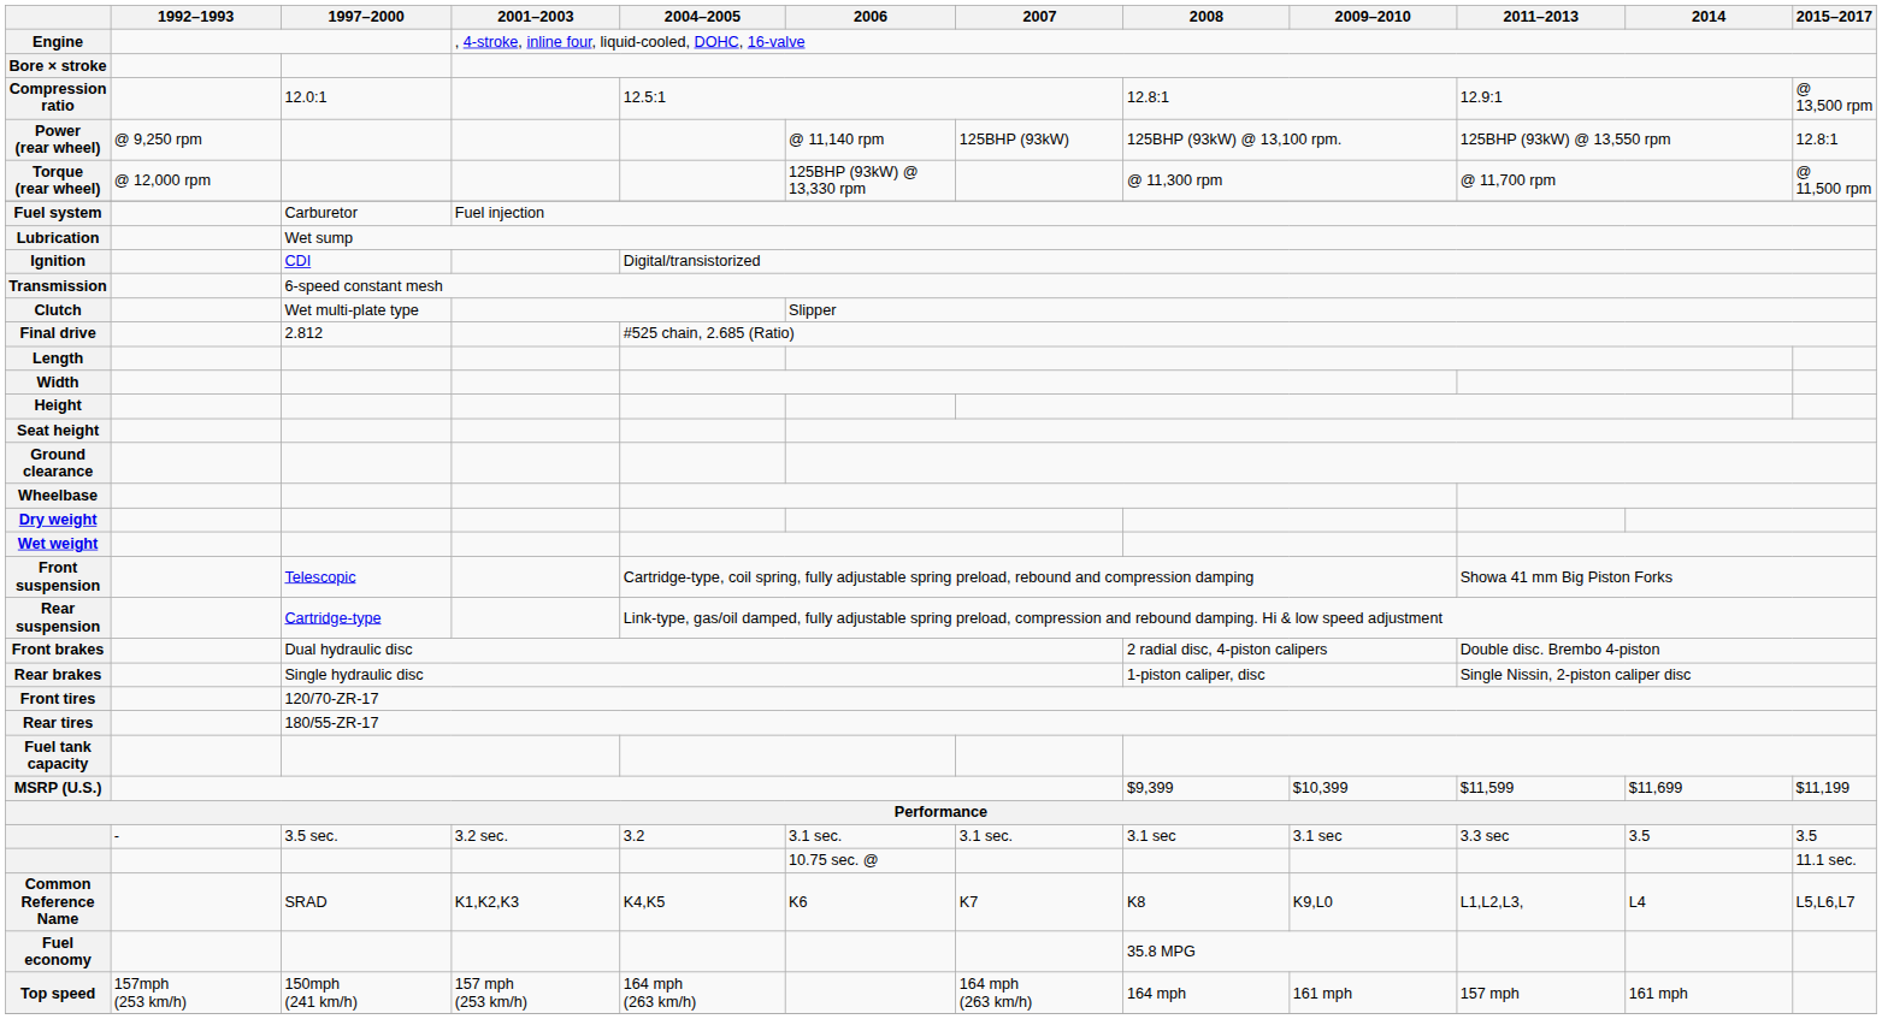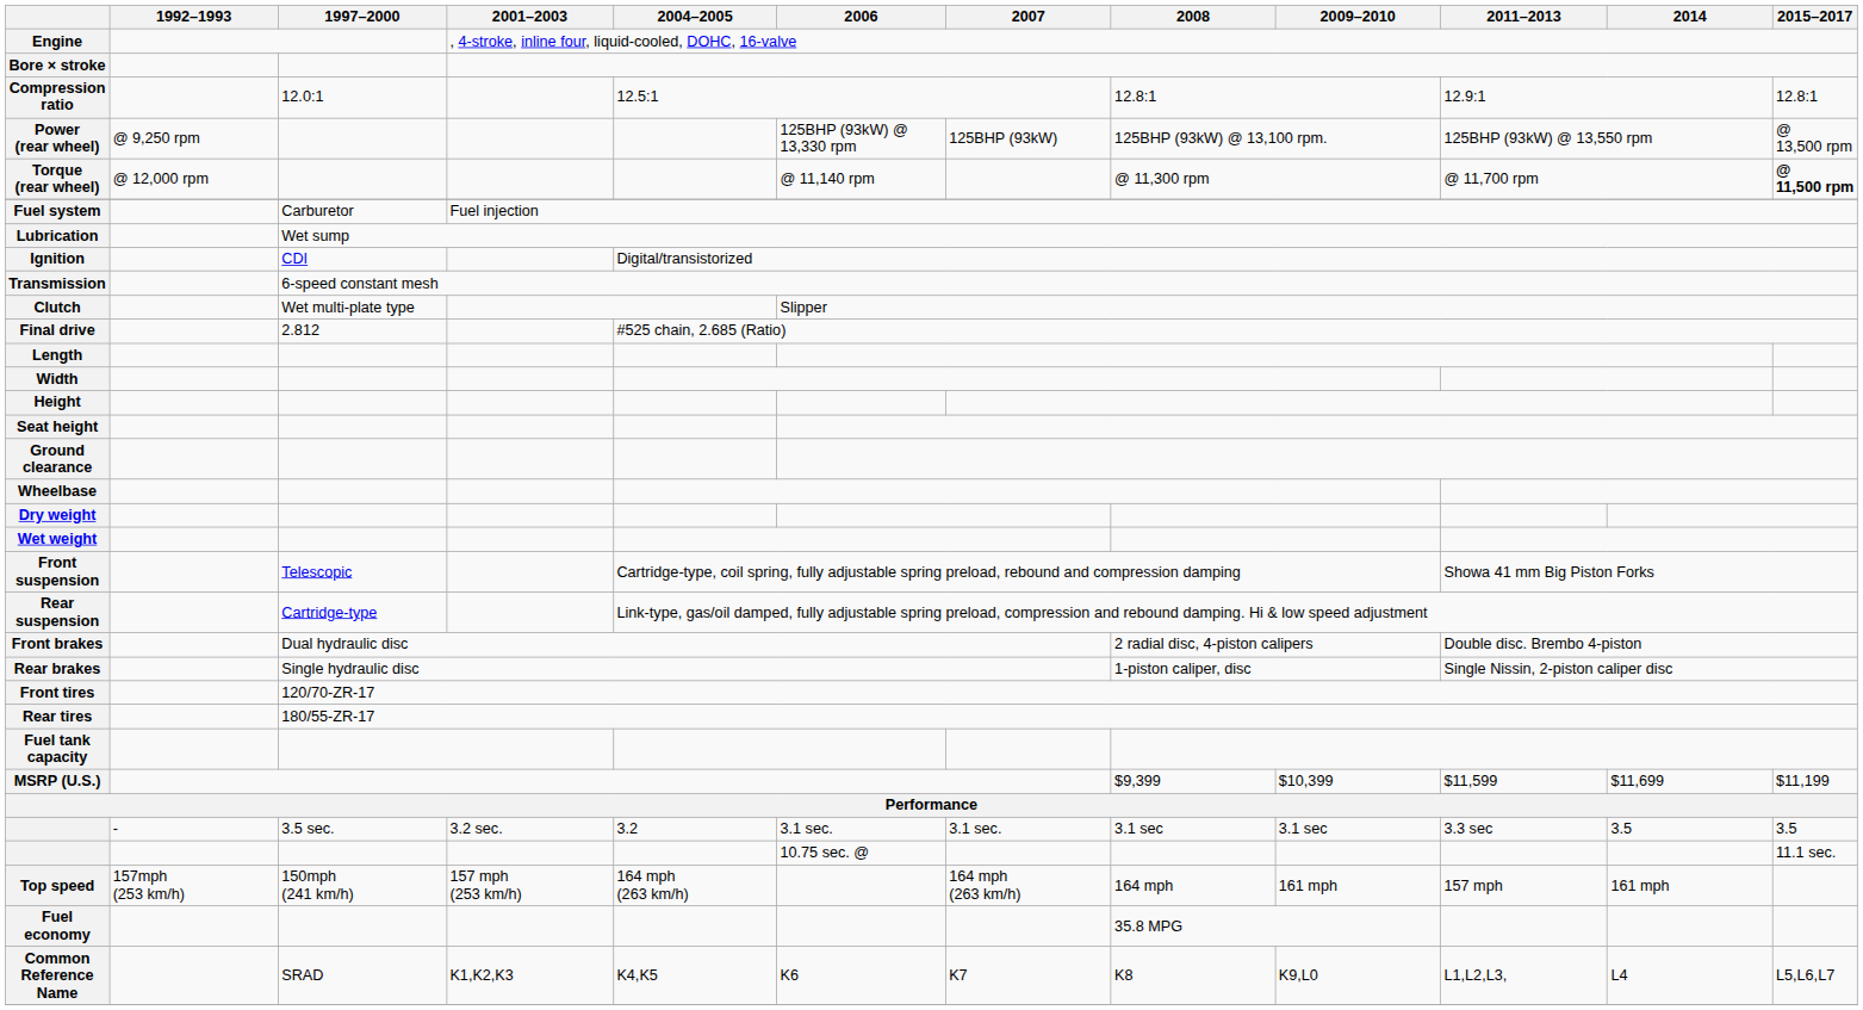 <table class="wikitable" text-align:center;>
 <tr>
 <th></th>
 <th width = 10%>1992–1993</th>
 <th width = 10%>1997–2000</th>
 <th width = 10%>2001–2003</th>
 <th width= 10%>2004–2005</th>
 <th width= 10%>2006</th>
 <th width= 10%>2007</th>
 <th width= 10%>2008</th>
 <th width= 10%>2009–2010</th>
 <th width= 10%>2011–2013</th>
 <th width= 10%>2014</th>
 <th width= 10%>2015–2017</th>
 </tr>
 <tr>
 <th>Engine</th>
 <td colspan="2"></td>
 <td colspan="9">, <a href='#'>4-stroke</a>, <a href='#'>inline four</a>, liquid-cooled, <a href='#'>DOHC</a>, <a href='#'>16-valve</a></td>
 </tr>
 <tr>
 <th>Bore × stroke</th>
 <td></td>
 <td></td>
 <td colspan="9"></td>
 </tr>
 <tr>
 <th>Compression ratio</th>
 <td></td>
 <td>12.0:1</td>
 <td></td>
 <td colspan="3">12.5:1</td>
 <td colspan="2">12.8:1</td>
 <td colspan="2">12.9:1</td>
-<td> @ 13,500 rpm</td>
+<td>12.8:1</td>
 </tr>
 <tr>
 <th>Power<br>(rear wheel)</th>
 <td> @ 9,250 rpm</td>
 <td></td>
 <td></td>
 <td></td>
-<td> @ 11,140 rpm</td>
+<td>125BHP (93kW) @ 13,330 rpm</td>
 <td>125BHP (93kW)</td>
 <td colspan="2">125BHP (93kW) @ 13,100 rpm.</td>
 <td colspan="2">125BHP (93kW)  @ 13,550 rpm</td>
-<td>12.8:1</td>
+<td> @ 13,500 rpm</td>
 </tr>
 <tr>
 <th>Torque<br>(rear wheel)</th>
 <td> @ 12,000 rpm</td>
 <td></td>
 <td></td>
 <td></td>
-<td>125BHP (93kW) @ 13,330 rpm</td>
+<td> @ 11,140 rpm</td>
 <td></td>
 <td colspan="2"> @ 11,300 rpm</td>
 <td colspan="2"> @ 11,700 rpm</td>
-<td> @ 11,500 rpm</td>
+<td><strong> @ 11,500 rpm</strong></td>
 </tr>
 <tr>
 </tr>
 <tr>
 <th>Fuel system</th>
 <td></td>
 <td>Carburetor</td>
 <td colspan="9">Fuel injection</td>
 </tr>
 <tr>
 <th>Lubrication</th>
 <td></td>
 <td colspan="10">Wet sump</td>
 </tr>
 <tr>
 <th>Ignition</th>
 <td></td>
 <td><a href='#'>CDI</a></td>
 <td></td>
 <td colspan="8">Digital/transistorized</td>
 </tr>
 <tr>
 <th>Transmission</th>
 <td></td>
 <td colspan="10">6-speed constant mesh</td>
 </tr>
 <tr>
 <th>Clutch</th>
 <td></td>
 <td>Wet multi-plate type</td>
 <td colspan="2"></td>
 <td colspan="7">Slipper</td>
 </tr>
 <tr>
 <th>Final drive</th>
 <td></td>
 <td>2.812</td>
 <td></td>
 <td colspan="8">#525 chain, 2.685 (Ratio)</td>
 </tr>
 <tr>
 <th>Length</th>
 <td></td>
 <td></td>
 <td></td>
 <td></td>
 <td colspan="6"></td>
 <td></td>
 </tr>
 <tr>
 <th>Width</th>
 <td></td>
 <td></td>
 <td></td>
 <td colspan="5"></td>
 <td colspan="2"></td>
 <td></td>
 </tr>
 <tr>
 <th>Height</th>
 <td></td>
 <td></td>
 <td></td>
 <td></td>
 <td></td>
 <td colspan="5"></td>
 <td></td>
 </tr>
 <tr>
 <th>Seat height</th>
 <td></td>
 <td></td>
 <td></td>
 <td></td>
 <td colspan="7"></td>
 </tr>
 <tr>
 <th>Ground clearance</th>
 <td></td>
 <td></td>
 <td></td>
 <td></td>
 <td colspan="7"></td>
 </tr>
 <tr>
 <th>Wheelbase</th>
 <td></td>
 <td></td>
 <td></td>
 <td colspan="5"></td>
 <td colspan="3"></td>
 </tr>
 <tr>
 <th><a href='#'>Dry weight</a></th>
 <td></td>
 <td></td>
 <td></td>
 <td></td>
 <td colspan="2"></td>
 <td colspan="2"></td>
 <td></td>
 <td colspan="2"></td>
 </tr>
 <tr>
 <th><a href='#'>Wet weight</a></th>
 <td></td>
 <td></td>
 <td></td>
 <td colspan="3"></td>
 <td colspan="2"></td>
 <td colspan="3"></td>
 </tr>
 <tr>
 <th>Front suspension</th>
 <td></td>
 <td><a href='#'>Telescopic</a></td>
 <td></td>
 <td colspan="5">Cartridge-type, coil spring, fully adjustable spring preload, rebound and compression damping</td>
 <td colspan="3">Showa 41 mm Big Piston Forks</td>
 </tr>
 <tr>
 <th>Rear suspension</th>
 <td></td>
 <td><a href='#'>Cartridge-type</a></td>
 <td></td>
 <td colspan="8">Link-type, gas/oil damped, fully adjustable spring preload, compression and rebound damping. Hi & low speed adjustment</td>
 </tr>
 <tr>
 <th>Front brakes</th>
 <td colspan="1"></td>
 <td colspan="5">Dual hydraulic disc</td>
 <td colspan="2">2 radial  disc, 4-piston calipers</td>
 <td colspan="3">Double  disc. Brembo 4-piston</td>
 </tr>
 <tr>
 <th>Rear brakes</th>
 <td colspan="1"></td>
 <td colspan="5">Single hydraulic disc</td>
 <td colspan="2">1-piston caliper,  disc</td>
 <td colspan="3">Single Nissin,  2-piston caliper disc</td>
 </tr>
 <tr>
 <th>Front tires</th>
 <td colspan="1"></td>
 <td colspan="10">120/70-ZR-17</td>
 </tr>
 <tr>
 <th>Rear tires</th>
 <td colspan="1"></td>
 <td colspan="10">180/55-ZR-17</td>
 </tr>
 <tr>
 <th>Fuel tank capacity</th>
 <td></td>
 <td colspan="2"></td>
 <td colspan="2"></td>
 <td></td>
 <td colspan="5"></td>
 </tr>
 <tr>
 <th>MSRP (U.S.)</th>
 <td colspan="6"></td>
 <td>$9,399</td>
 <td colspan="1">$10,399</td>
 <td>$11,599</td>
 <td>$11,699</td>
 <td>$11,199</td>
 </tr>
 <tr>
 <th colspan="12">Performance</th>
 </tr>
 <tr>
 <th></th>
 <td>-</td>
 <td>3.5 sec.</td>
 <td>3.2 sec.</td>
 <td>3.2</td>
 <td>3.1 sec.</td>
 <td>3.1 sec.</td>
 <td>3.1 sec</td>
 <td>3.1 sec</td>
 <td>3.3 sec</td>
 <td>3.5</td>
 <td>3.5</td>
 </tr>
 <tr>
 <th></th>
 <td></td>
 <td></td>
 <td></td>
 <td></td>
 <td>10.75 sec. @ </td>
 <td></td>
 <td></td>
 <td></td>
 <td></td>
 <td></td>
 <td>11.1 sec.</td>
 </tr>
 <tr>
-<th>Common Reference Name</th>
+<th>Top speed</th>
+<td>157mph<br>(253 km/h)</td>
+<td>150mph<br>(241 km/h)</td>
+<td>157 mph<br>(253 km/h)</td>
+<td>164 mph<br>(263 km/h)</td>
 <td></td>
-<td>SRAD</td>
-<td>K1,K2,K3</td>
-<td>K4,K5</td>
-<td>K6</td>
-<td>K7</td>
-<td>K8</td>
-<td>K9,L0</td>
-<td>L1,L2,L3,</td>
-<td>L4</td>
-<td>L5,L6,L7</td>
+<td>164 mph<br>(263 km/h)</td>
+<td>164 mph</td>
+<td>161 mph</td>
+<td>157 mph</td>
+<td>161 mph</td>
+<td></td>
 </tr>
 <tr>
 <th>Fuel economy</th>
 <td></td>
 <td></td>
 <td></td>
 <td></td>
 <td></td>
 <td></td>
 <td colspan="2">35.8 MPG</td>
 <td></td>
 <td></td>
 <td></td>
 </tr>
 <tr>
-<th>Top speed</th>
-<td>157mph<br>(253 km/h)</td>
-<td>150mph<br>(241 km/h)</td>
-<td>157 mph<br>(253 km/h)</td>
-<td>164 mph<br>(263 km/h)</td>
+<th>Common Reference Name</th>
 <td></td>
-<td>164 mph<br>(263 km/h)</td>
-<td>164 mph</td>
-<td>161 mph</td>
-<td>157 mph</td>
-<td>161 mph</td>
-<td></td>
+<td>SRAD</td>
+<td>K1,K2,K3</td>
+<td>K4,K5</td>
+<td>K6</td>
+<td>K7</td>
+<td>K8</td>
+<td>K9,L0</td>
+<td>L1,L2,L3,</td>
+<td>L4</td>
+<td>L5,L6,L7</td>
 </tr>
 <tr>
 </tr>
 </table>
